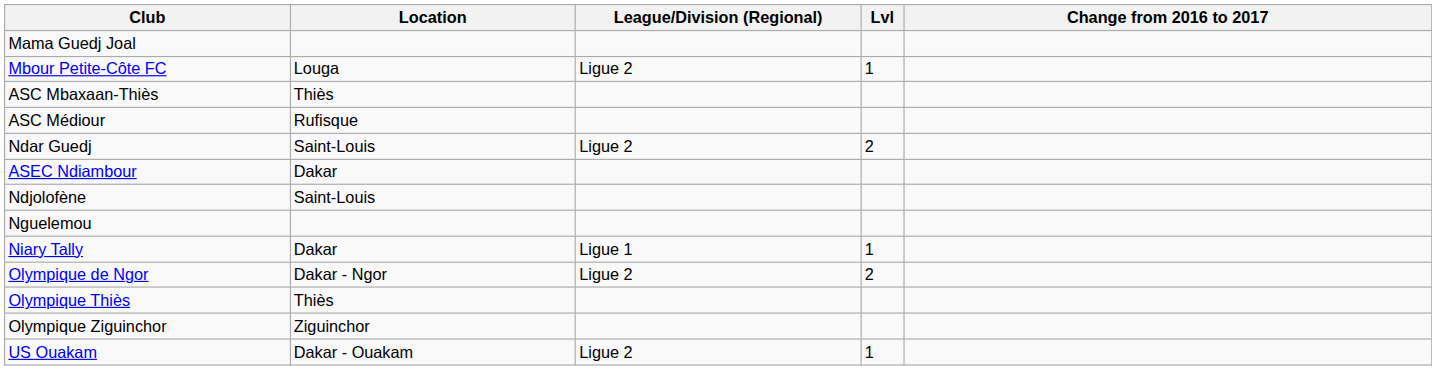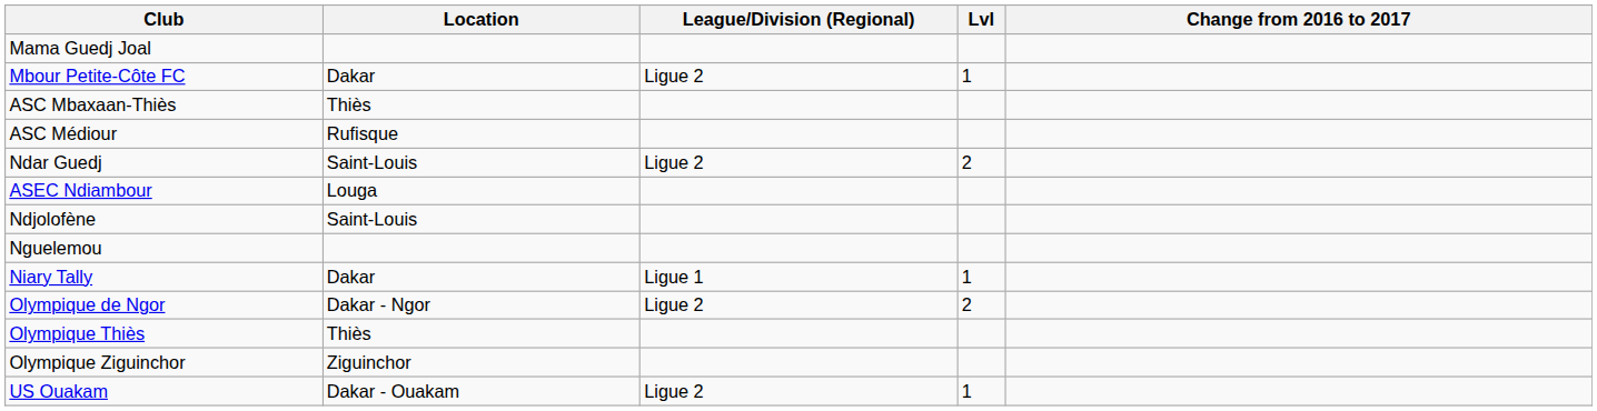 <table class="wikitable sortable" width=100% style="font-size:90%">
 <tr>
 <th width=20%>Club</th>
 <th width=20%>Location</th>
 <th width=20%>League/Division (Regional)</th>
 <th width=3%>Lvl</th>
 <th width=37%>Change from 2016 to 2017</th>
 </tr>
 <tr>
 <td>Mama Guedj Joal</td>
 <td></td>
 <td></td>
 <td></td>
 </tr>
 <tr>
 <td><a href='#'>Mbour Petite-Côte FC</a></td>
-<td>Louga</td>
+<td>Dakar</td>
 <td>Ligue 2</td>
 <td>1</td>
 <td></td>
 </tr>
 <tr>
 <td>ASC Mbaxaan-Thiès</td>
 <td>Thiès</td>
 <td></td>
 <td></td>
 <td></td>
 </tr>
 <tr>
 <td>ASC Médiour</td>
 <td>Rufisque</td>
 <td></td>
 <td></td>
 <td></td>
 </tr>
 <tr>
 <td>Ndar Guedj</td>
 <td>Saint-Louis</td>
 <td>Ligue 2</td>
 <td>2</td>
 <td></td>
 </tr>
 <tr>
 <td><a href='#'>ASEC Ndiambour</a></td>
-<td>Dakar</td>
+<td>Louga</td>
 <td></td>
 <td></td>
 </tr>
 <tr>
 <td>Ndjolofène</td>
 <td>Saint-Louis</td>
 <td></td>
 <td></td>
 <td></td>
 </tr>
 <tr>
 <td>Nguelemou</td>
 <td></td>
 <td></td>
 <td></td>
 <td></td>
 </tr>
 <tr>
 <td><a href='#'>Niary Tally</a></td>
 <td>Dakar</td>
 <td>Ligue 1</td>
 <td>1</td>
 <td></td>
 </tr>
 <tr>
 <td><a href='#'>Olympique de Ngor</a></td>
 <td>Dakar - Ngor</td>
 <td>Ligue 2</td>
 <td>2</td>
 <td></td>
 </tr>
 <tr>
 <td><a href='#'>Olympique Thiès</a></td>
 <td>Thiès</td>
 <td></td>
 <td></td>
 <td></td>
 </tr>
 <tr>
 <td>Olympique Ziguinchor</td>
 <td>Ziguinchor</td>
 <td></td>
 <td></td>
 <td></td>
 </tr>
 <tr>
 <td><a href='#'>US Ouakam</a></td>
 <td>Dakar - Ouakam</td>
 <td>Ligue 2</td>
 <td>1</td>
 <td></td>
 </tr>
 </table>
